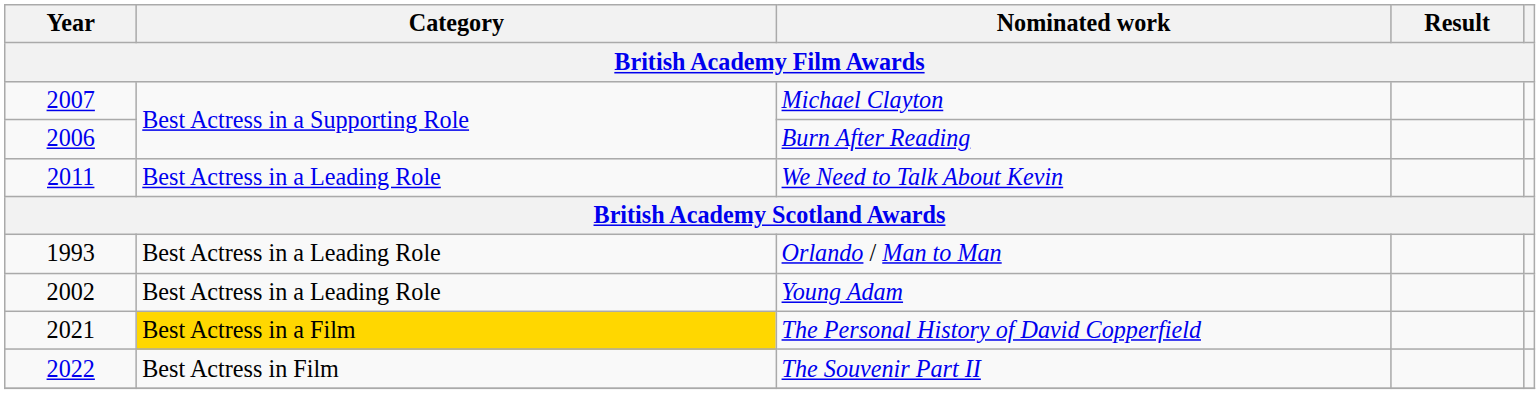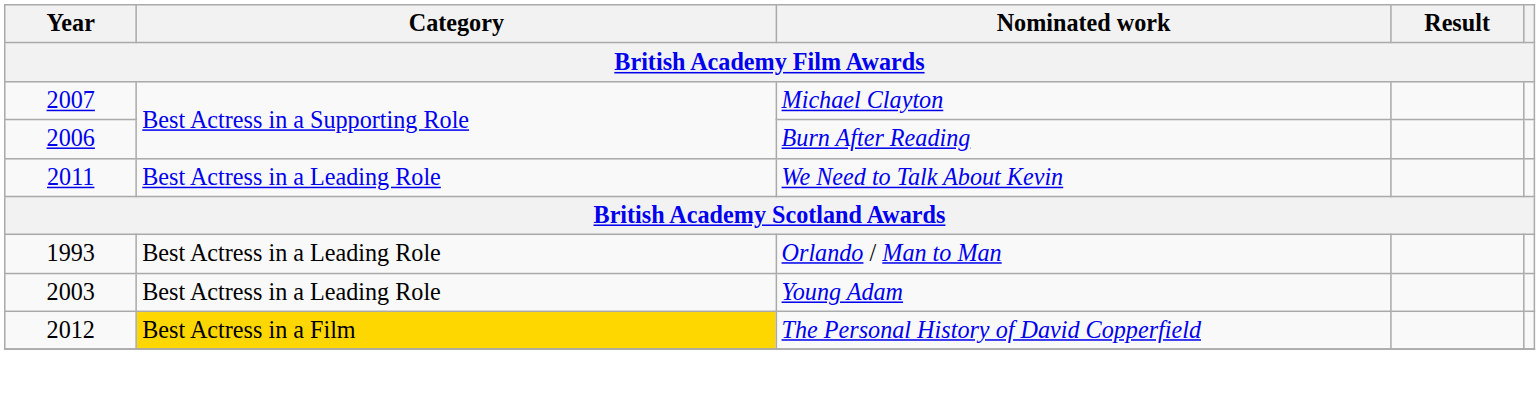 <table class=wikitable>
 <tr>
 <th scope="col" style="width:5em;">Year</th>
 <th scope="col" style="width:26em;">Category</th>
 <th scope="col" style="width:25em;">Nominated work</th>
 <th scope="col" style="width:5em;">Result</th>
 <th></th>
 </tr>
 <tr>
 <th colspan=5><a href='#'>British Academy Film Awards</a></th>
 </tr>
 <tr>
 <td style="text-align:center;"><a href='#'>2007</a></td>
 <td rowspan=2><a href='#'>Best Actress in a Supporting Role</a></td>
 <td><em><a href='#'>Michael Clayton</a></em></td>
 <td></td>
 <td style="text-align:center;"></td>
 </tr>
 <tr>
 <td style="text-align:center;"><a href='#'>2006</a></td>
 <td><em><a href='#'>Burn After Reading</a></em></td>
 <td></td>
 <td style="text-align:center;"></td>
 </tr>
 <tr>
 <td style="text-align:center;"><a href='#'>2011</a></td>
 <td><a href='#'>Best Actress in a Leading Role</a></td>
 <td><em><a href='#'>We Need to Talk About Kevin</a></em></td>
 <td></td>
 <td style="text-align:center;"></td>
 </tr>
 <tr>
 <th colspan=5><a href='#'>British Academy Scotland Awards</a></th>
 </tr>
 <tr>
 <td style="text-align:center;">1993</td>
 <td>Best Actress in a Leading Role</td>
 <td><em><a href='#'>Orlando</a></em> / <em><a href='#'>Man to Man</a></em></td>
 <td></td>
 <td style="text-align:center;"></td>
 </tr>
 <tr>
-<td style="text-align:center;">2002</td>
+<td style="text-align:center;">2003</td>
 <td>Best Actress in a Leading Role</td>
 <td><em><a href='#'>Young Adam</a></em></td>
 <td></td>
 <td style="text-align:center;"></td>
 </tr>
 <tr>
-<td style="text-align:center;">2021</td>
+<td style="text-align:center;">2012</td>
 <td style="background: gold;">Best Actress in a Film</td>
 <td><em><a href='#'>The Personal History of David Copperfield</a></em></td>
 <td></td>
 <td style="text-align:center;"></td>
 </tr>
 <tr>
-<td style="text-align:center;"><a href='#'>2022</a></td>
-<td>Best Actress in Film</td>
-<td><em><a href='#'>The Souvenir Part II</a></em></td>
-<td></td>
-<td style="text-align:center;"></td>
-</tr>
-<tr>
 </tr>
 </table>
